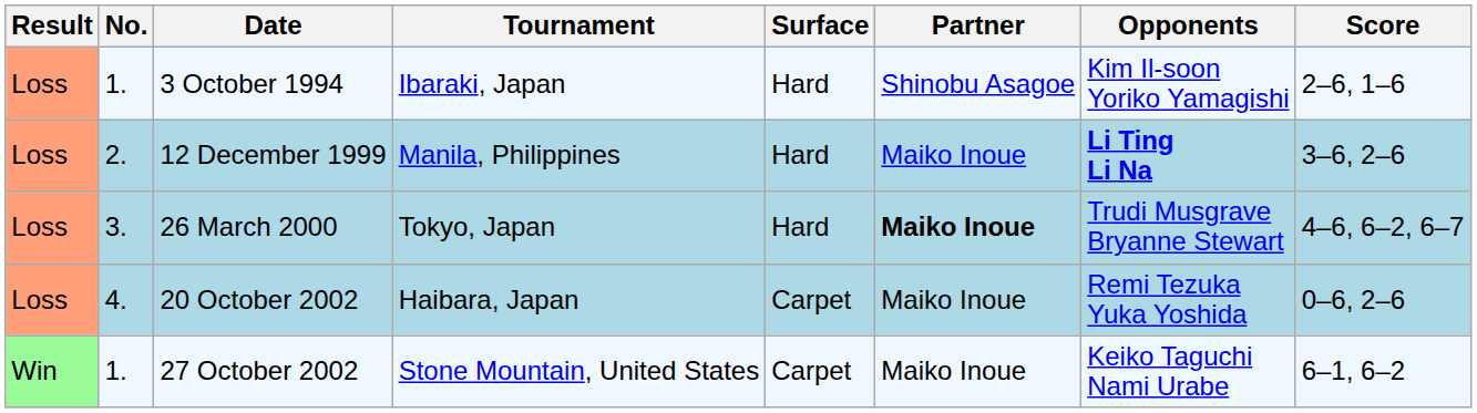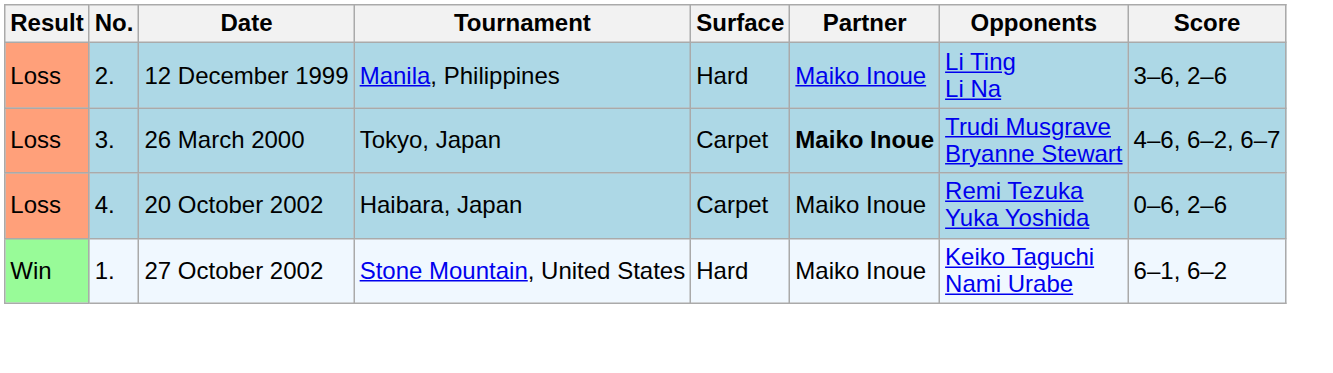 <table class="sortable wikitable">
 <tr>
 <th>Result</th>
 <th>No.</th>
 <th>Date</th>
 <th>Tournament</th>
 <th>Surface</th>
 <th>Partner</th>
 <th>Opponents</th>
 <th class="unsortable">Score</th>
 </tr>
-<tr bgcolor="#f0f8ff">
-<td style="background:#ffa07a;">Loss</td>
-<td>1.</td>
-<td>3 October 1994</td>
-<td><a href='#'>Ibaraki</a>, Japan</td>
-<td>Hard</td>
-<td> <a href='#'>Shinobu Asagoe</a></td>
-<td> <a href='#'>Kim Il-soon</a> <br>  <a href='#'>Yoriko Yamagishi</a></td>
-<td>2–6, 1–6</td>
-</tr>
 <tr style="background:lightblue;">
 <td style="background:#ffa07a;">Loss</td>
 <td>2.</td>
 <td>12 December 1999</td>
 <td><a href='#'>Manila</a>, Philippines</td>
 <td>Hard</td>
 <td> <a href='#'>Maiko Inoue</a></td>
-<td><strong> <a href='#'>Li Ting</a> <br>  <a href='#'>Li Na</a></strong></td>
+<td> <a href='#'>Li Ting</a> <br>  <a href='#'>Li Na</a></td>
 <td>3–6, 2–6</td>
 </tr>
 <tr style="background:lightblue;">
 <td style="background:#ffa07a;">Loss</td>
 <td>3.</td>
 <td>26 March 2000</td>
 <td>Tokyo, Japan</td>
-<td>Hard</td>
+<td>Carpet</td>
 <td><strong> Maiko Inoue</strong></td>
 <td> <a href='#'>Trudi Musgrave</a> <br>  <a href='#'>Bryanne Stewart</a></td>
 <td>4–6, 6–2, 6–7</td>
 </tr>
 <tr style="background:lightblue;">
 <td style="background:#ffa07a;">Loss</td>
 <td>4.</td>
 <td>20 October 2002</td>
 <td>Haibara, Japan</td>
 <td>Carpet</td>
 <td> Maiko Inoue</td>
 <td> <a href='#'>Remi Tezuka</a> <br>  <a href='#'>Yuka Yoshida</a></td>
 <td>0–6, 2–6</td>
 </tr>
 <tr style="background:#f0f8ff;">
 <td style="background:#98fb98;">Win</td>
 <td>1.</td>
 <td>27 October 2002</td>
 <td><a href='#'>Stone Mountain</a>, United States</td>
-<td>Carpet</td>
+<td>Hard</td>
 <td> Maiko Inoue</td>
 <td> <a href='#'>Keiko Taguchi</a> <br>  <a href='#'>Nami Urabe</a></td>
 <td>6–1, 6–2</td>
 </tr>
 </table>
